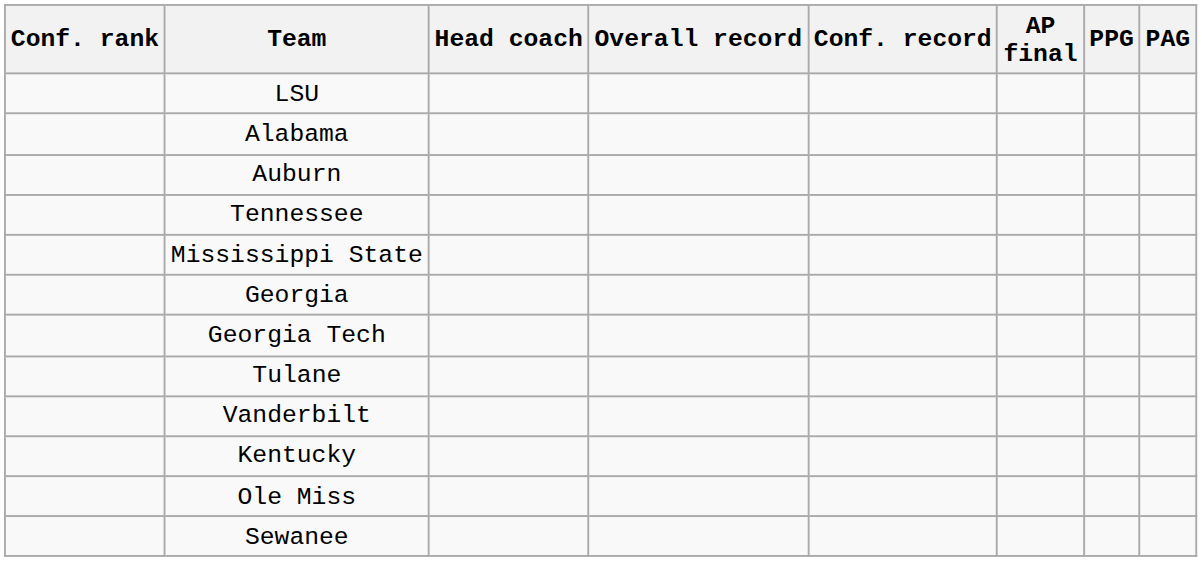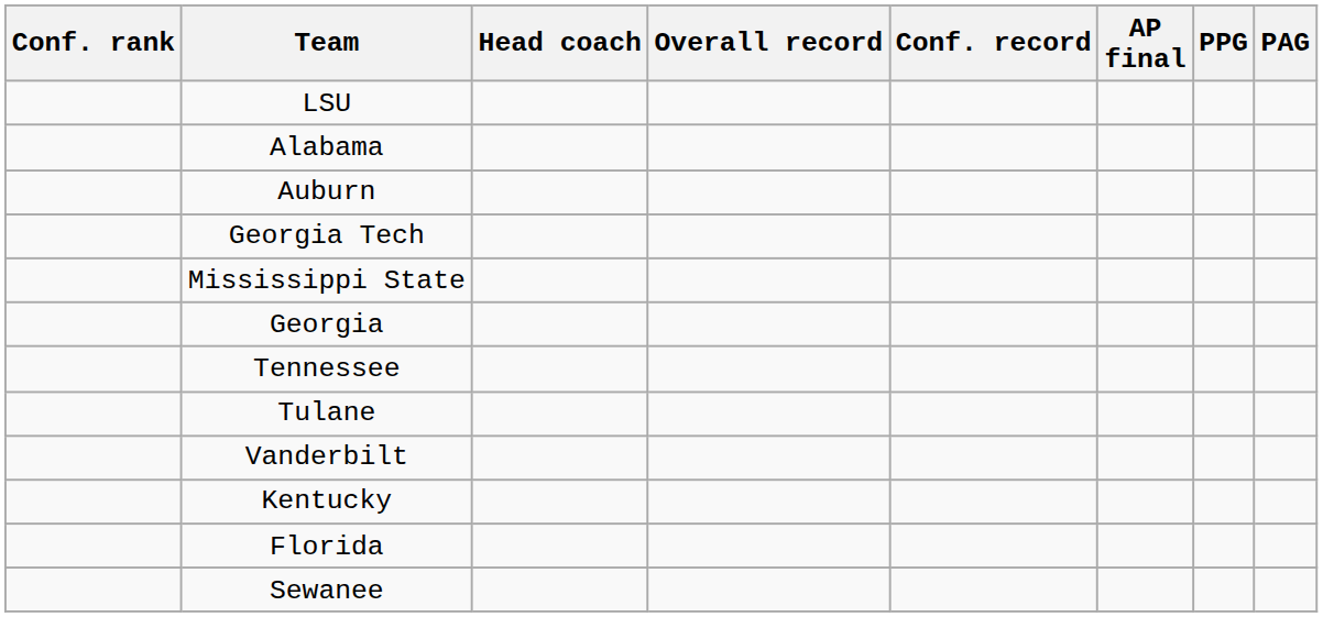 <table class="wikitable sortable" style="text-align:center">
 <tr>
 <th scope="col">Conf. rank</th>
 <th scope="col">Team</th>
 <th scope="col">Head coach</th>
 <th scope="col">Overall record</th>
 <th scope="col">Conf. record</th>
 <th scope="col">AP<br>final</th>
 <th scope="col">PPG</th>
 <th scope="col">PAG</th>
 </tr>
 <tr>
 <td></td>
 <td>LSU</td>
 <td></td>
 <td></td>
 <td></td>
 <td></td>
 <td></td>
 <td></td>
 </tr>
 <tr>
 <td></td>
 <td>Alabama</td>
 <td></td>
 <td></td>
 <td></td>
 <td></td>
 <td></td>
 <td></td>
 </tr>
 <tr>
 <td></td>
 <td>Auburn</td>
 <td></td>
 <td></td>
 <td></td>
 <td></td>
 <td></td>
 <td></td>
 </tr>
 <tr>
 <td></td>
-<td>Tennessee</td>
+<td>Georgia Tech</td>
 <td></td>
 <td></td>
 <td></td>
 <td></td>
 <td></td>
 <td></td>
 </tr>
 <tr>
 <td></td>
 <td>Mississippi State</td>
 <td></td>
 <td></td>
 <td></td>
 <td></td>
 <td></td>
 <td></td>
 </tr>
 <tr>
 <td></td>
 <td>Georgia</td>
 <td></td>
 <td></td>
 <td></td>
 <td></td>
 <td></td>
 <td></td>
 </tr>
 <tr>
 <td></td>
-<td>Georgia Tech</td>
+<td>Tennessee</td>
 <td></td>
 <td></td>
 <td></td>
 <td></td>
 <td></td>
 <td></td>
 </tr>
 <tr>
 <td></td>
 <td>Tulane</td>
 <td></td>
 <td></td>
 <td></td>
 <td></td>
 <td></td>
 <td></td>
 </tr>
 <tr>
 <td></td>
 <td>Vanderbilt</td>
 <td></td>
 <td></td>
 <td></td>
 <td></td>
 <td></td>
 <td></td>
 </tr>
 <tr>
 <td></td>
 <td>Kentucky</td>
 <td></td>
 <td></td>
 <td></td>
 <td></td>
 <td></td>
 <td></td>
 </tr>
 <tr>
 <td></td>
-<td>Ole Miss</td>
+<td>Florida</td>
 <td></td>
 <td></td>
 <td></td>
 <td></td>
 <td></td>
 <td></td>
 </tr>
 <tr>
 <td></td>
 <td>Sewanee</td>
 <td></td>
 <td></td>
 <td></td>
 <td></td>
 <td></td>
 <td></td>
 </tr>
 </table>
